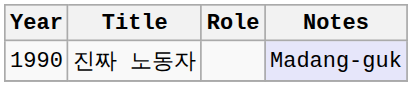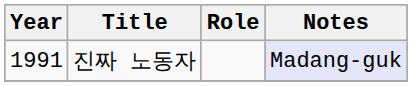 <table class="wikitable sortable">
 <tr>
 <th>Year</th>
 <th>Title</th>
 <th>Role</th>
 <th class="unsortable">Notes</th>
 </tr>
 <tr>
-<td>1990</td>
+<td>1991</td>
 <td>진짜 노동자</td>
 <td></td>
 <td style="background: lavender;">Madang-guk</td>
 </tr>
 <tr>
 </tr>
 </table>
